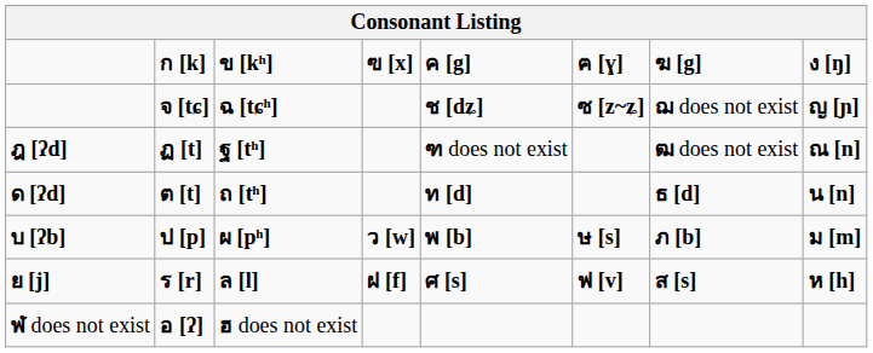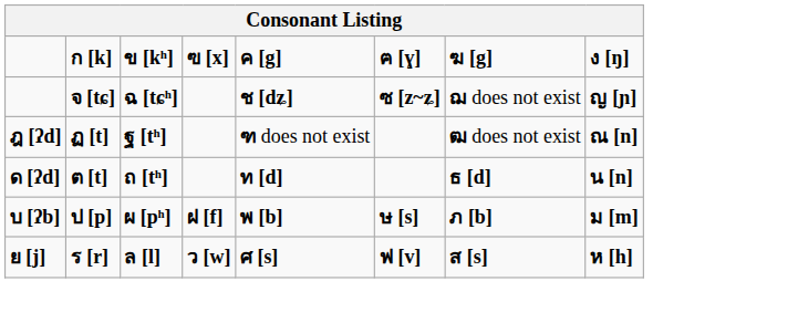 <table class="wikitable">
 <tr>
 <th colspan="8">Consonant Listing</th>
 </tr>
 <tr>
 <td></td>
 <td><strong>ก [k]</strong></td>
 <td><strong>ข [kʰ]</strong></td>
 <td><strong>ฃ [x]</strong></td>
 <td><strong>ค [g]</strong></td>
 <td><strong>ฅ [ɣ]</strong></td>
 <td><strong>ฆ [g]</strong></td>
 <td><strong>ง [ŋ]</strong></td>
 </tr>
 <tr>
 <td></td>
 <td><strong>จ [tɕ]</strong></td>
 <td><strong>ฉ [tɕʰ]</strong></td>
 <td></td>
 <td><strong>ช [dʑ]</strong></td>
 <td><strong>ซ [z~ʑ]</strong></td>
 <td><strong>ฌ</strong> does not exist</td>
 <td><strong>ญ [ɲ]</strong></td>
 </tr>
 <tr>
 <td><strong>ฎ [ʔd]</strong></td>
 <td><strong>ฏ [t]</strong></td>
 <td><strong>ฐ [tʰ]</strong></td>
 <td></td>
 <td><strong>ฑ</strong> does not exist</td>
 <td></td>
 <td><strong>ฒ</strong> does not exist</td>
 <td><strong>ณ [n]</strong></td>
 </tr>
 <tr>
 <td><strong>ด [ʔd]</strong></td>
 <td><strong>ต [t]</strong></td>
 <td><strong>ถ [tʰ]</strong></td>
 <td></td>
 <td><strong>ท [d]</strong></td>
 <td></td>
 <td><strong>ธ [d]</strong></td>
 <td><strong>น [n]</strong></td>
 </tr>
 <tr>
 <td><strong>บ [ʔb]</strong></td>
 <td><strong>ป [p]</strong></td>
 <td><strong>ผ [pʰ]</strong></td>
-<td><strong>ว [w]</strong></td>
+<td><strong>ฝ [f]</strong></td>
 <td><strong>พ [b]</strong></td>
 <td><strong>ษ [s]</strong></td>
 <td><strong>ภ [b]</strong></td>
 <td><strong>ม [m]</strong></td>
 </tr>
 <tr>
 <td><strong>ย [j]</strong></td>
 <td><strong>ร [r]</strong></td>
 <td><strong>ล [l]</strong></td>
-<td><strong>ฝ [f]</strong></td>
+<td><strong>ว [w]</strong></td>
 <td><strong>ศ [s]</strong></td>
 <td><strong>ฟ [v]</strong></td>
 <td><strong>ส [s]</strong></td>
 <td><strong>ห [h]</strong></td>
 </tr>
-<tr>
-<td><strong>ฬ</strong> does not exist</td>
-<td><strong>อ [ʔ]</strong></td>
-<td><strong>ฮ</strong> does not exist</td>
-<td></td>
-<td></td>
-<td></td>
-<td></td>
-<td></td>
-</tr>
 </table>
